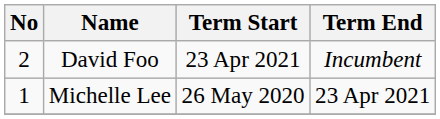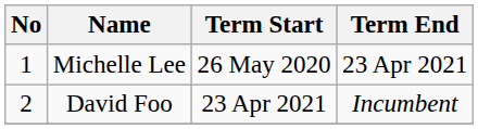 <table class="wikitable" style="text-align:center;">
 <tr>
 <th>No</th>
 <th>Name</th>
 <th>Term Start</th>
 <th>Term End</th>
 </tr>
 <tr>
+<td>1</td>
+<td>Michelle Lee</td>
+<td>26 May 2020</td>
+<td>23 Apr 2021</td>
+</tr>
+<tr>
 <td>2</td>
 <td>David Foo</td>
 <td>23 Apr 2021</td>
 <td><em>Incumbent</em></td>
 </tr>
 <tr>
-<td>1</td>
-<td>Michelle Lee</td>
-<td>26 May 2020</td>
-<td>23 Apr 2021</td>
-</tr>
-<tr>
 </tr>
 </table>
